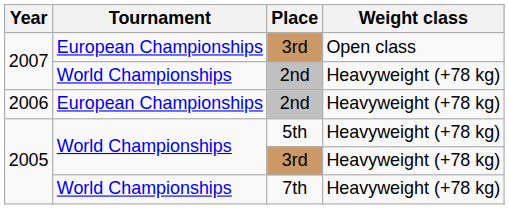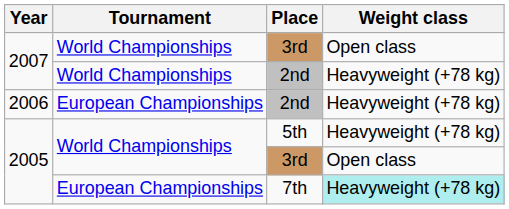 <table class=wikitable>
 <tr>
 <th>Year</th>
 <th>Tournament</th>
 <th>Place</th>
 <th>Weight class</th>
 </tr>
 <tr>
 <td rowspan=2>2007</td>
-<td><a href='#'>European Championships</a></td>
+<td><a href='#'>World Championships</a></td>
 <td bgcolor="cc9966" align="center">3rd</td>
 <td>Open class</td>
 </tr>
 <tr>
 <td><a href='#'>World Championships</a></td>
 <td bgcolor="silver" align="center">2nd</td>
 <td>Heavyweight (+78 kg)</td>
 </tr>
 <tr>
 <td>2006</td>
 <td><a href='#'>European Championships</a></td>
 <td bgcolor="silver" align="center">2nd</td>
 <td>Heavyweight (+78 kg)</td>
 </tr>
 <tr>
 <td rowspan=3>2005</td>
 <td rowspan=2><a href='#'>World Championships</a></td>
 <td align="center">5th</td>
 <td>Heavyweight (+78 kg)</td>
 </tr>
 <tr>
 <td bgcolor="cc9966" align="center">3rd</td>
-<td>Heavyweight (+78 kg)</td>
+<td>Open class</td>
 </tr>
 <tr>
-<td><a href='#'>World Championships</a></td>
+<td><a href='#'>European Championships</a></td>
 <td align="center">7th</td>
-<td>Heavyweight (+78 kg)</td>
+<td style="background: paleturquoise;">Heavyweight (+78 kg)</td>
 </tr>
 </table>
